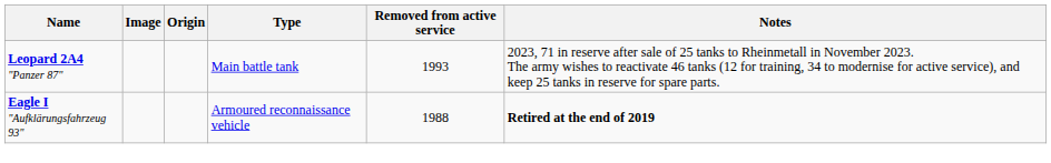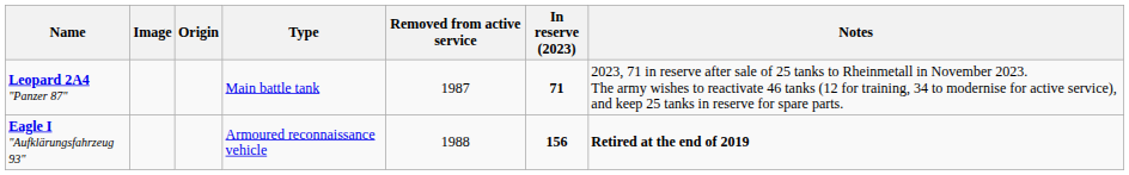 <table class="wikitable">
 <tr>
 <th style="text-align: center; ">Name</th>
 <th>Image</th>
 <th style="text-align: center; ">Origin</th>
 <th style="text-align: center; ">Type</th>
 <th style="text-align: center; ">Removed from active service</th>
+<th style="text-align: center; ">In reserve <br>(2023)</th>
 <th style="text-align: center; ">Notes</th>
 </tr>
 <tr>
 <td><a href='#'><strong>Leopard 2A4</strong></a><br><em><small>"Panzer 87"</small></em></td>
 <td style="text-align: center; "></td>
 <td><small></small><br><small></small></td>
 <td><a href='#'>Main battle tank</a></td>
-<td style="text-align: center; ">1993</td>
+<td style="text-align: center; ">1987</td>
+<td style="text-align: center; "><strong>71</strong></td>
 <td>2023, 71 in reserve after sale of 25 tanks to Rheinmetall in November 2023.<br>The army wishes to reactivate 46 tanks (12 for training, 34 to modernise for active service), and keep 25 tanks in reserve for spare parts.</td>
 </tr>
 <tr>
 <td><a href='#'><strong>Eagle I</strong></a><br><small><em>"Aufklärungsfahrzeug 93"</em></small></td>
 <td style="text-align: center; "></td>
 <td><small></small></td>
 <td><a href='#'>Armoured reconnaissance vehicle</a></td>
 <td style="text-align: center; ">1988</td>
+<td style="text-align: center; "><strong>156</strong></td>
 <td><strong>Retired at the end of 2019</strong></td>
 </tr>
 </table>
